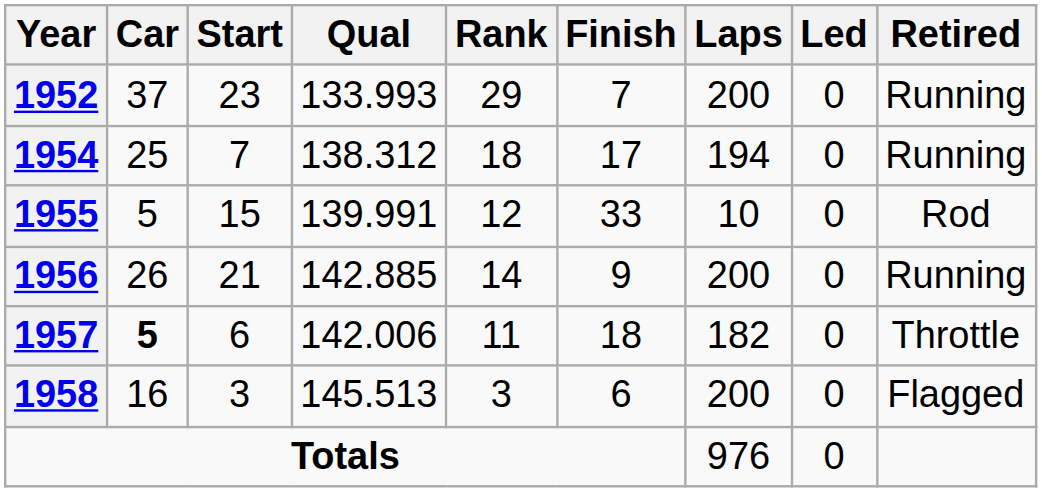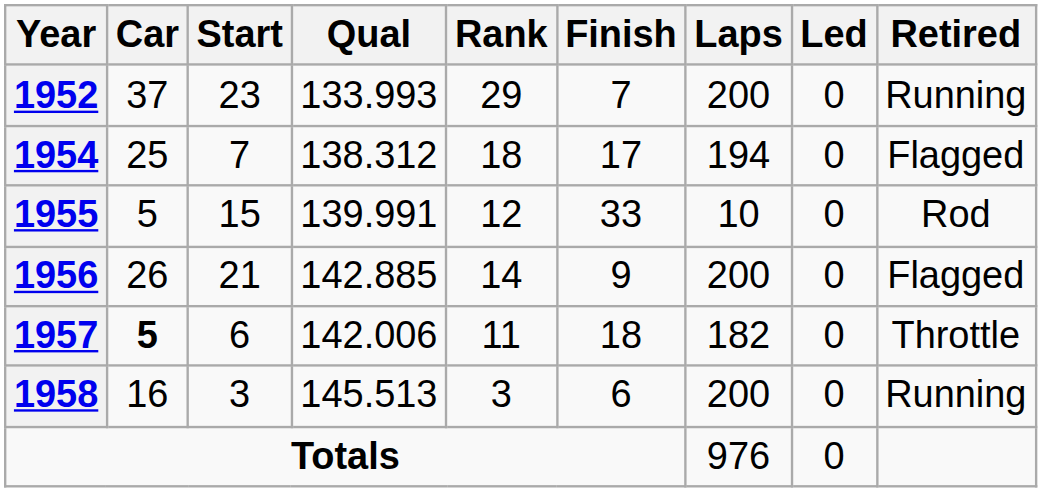 <table class="wikitable" style="text-align:center">
 <tr>
 <th>Year</th>
 <th>Car</th>
 <th>Start</th>
 <th>Qual</th>
 <th>Rank</th>
 <th>Finish</th>
 <th>Laps</th>
 <th>Led</th>
 <th>Retired</th>
 </tr>
 <tr>
 <th><a href='#'>1952</a></th>
 <td>37</td>
 <td>23</td>
 <td>133.993</td>
 <td>29</td>
 <td>7</td>
 <td>200</td>
 <td>0</td>
 <td>Running</td>
 </tr>
 <tr>
 <th><a href='#'>1954</a></th>
 <td>25</td>
 <td>7</td>
 <td>138.312</td>
 <td>18</td>
 <td>17</td>
 <td>194</td>
 <td>0</td>
-<td>Running</td>
+<td>Flagged</td>
 </tr>
 <tr>
 <th><a href='#'>1955</a></th>
 <td>5</td>
 <td>15</td>
 <td>139.991</td>
 <td>12</td>
 <td>33</td>
 <td>10</td>
 <td>0</td>
 <td>Rod</td>
 </tr>
 <tr>
 <th><a href='#'>1956</a></th>
 <td>26</td>
 <td>21</td>
 <td>142.885</td>
 <td>14</td>
 <td>9</td>
 <td>200</td>
 <td>0</td>
-<td>Running</td>
+<td>Flagged</td>
 </tr>
 <tr>
 <th><a href='#'>1957</a></th>
 <td><strong>5</strong></td>
 <td>6</td>
 <td>142.006</td>
 <td>11</td>
 <td>18</td>
 <td>182</td>
 <td>0</td>
 <td>Throttle</td>
 </tr>
 <tr>
 <th><a href='#'>1958</a></th>
 <td>16</td>
 <td>3</td>
 <td>145.513</td>
 <td>3</td>
 <td>6</td>
 <td>200</td>
 <td>0</td>
-<td>Flagged</td>
+<td>Running</td>
 </tr>
 <tr>
 <td colspan=6><strong>Totals</strong></td>
 <td>976</td>
 <td>0</td>
 <td></td>
 </tr>
 </table>
